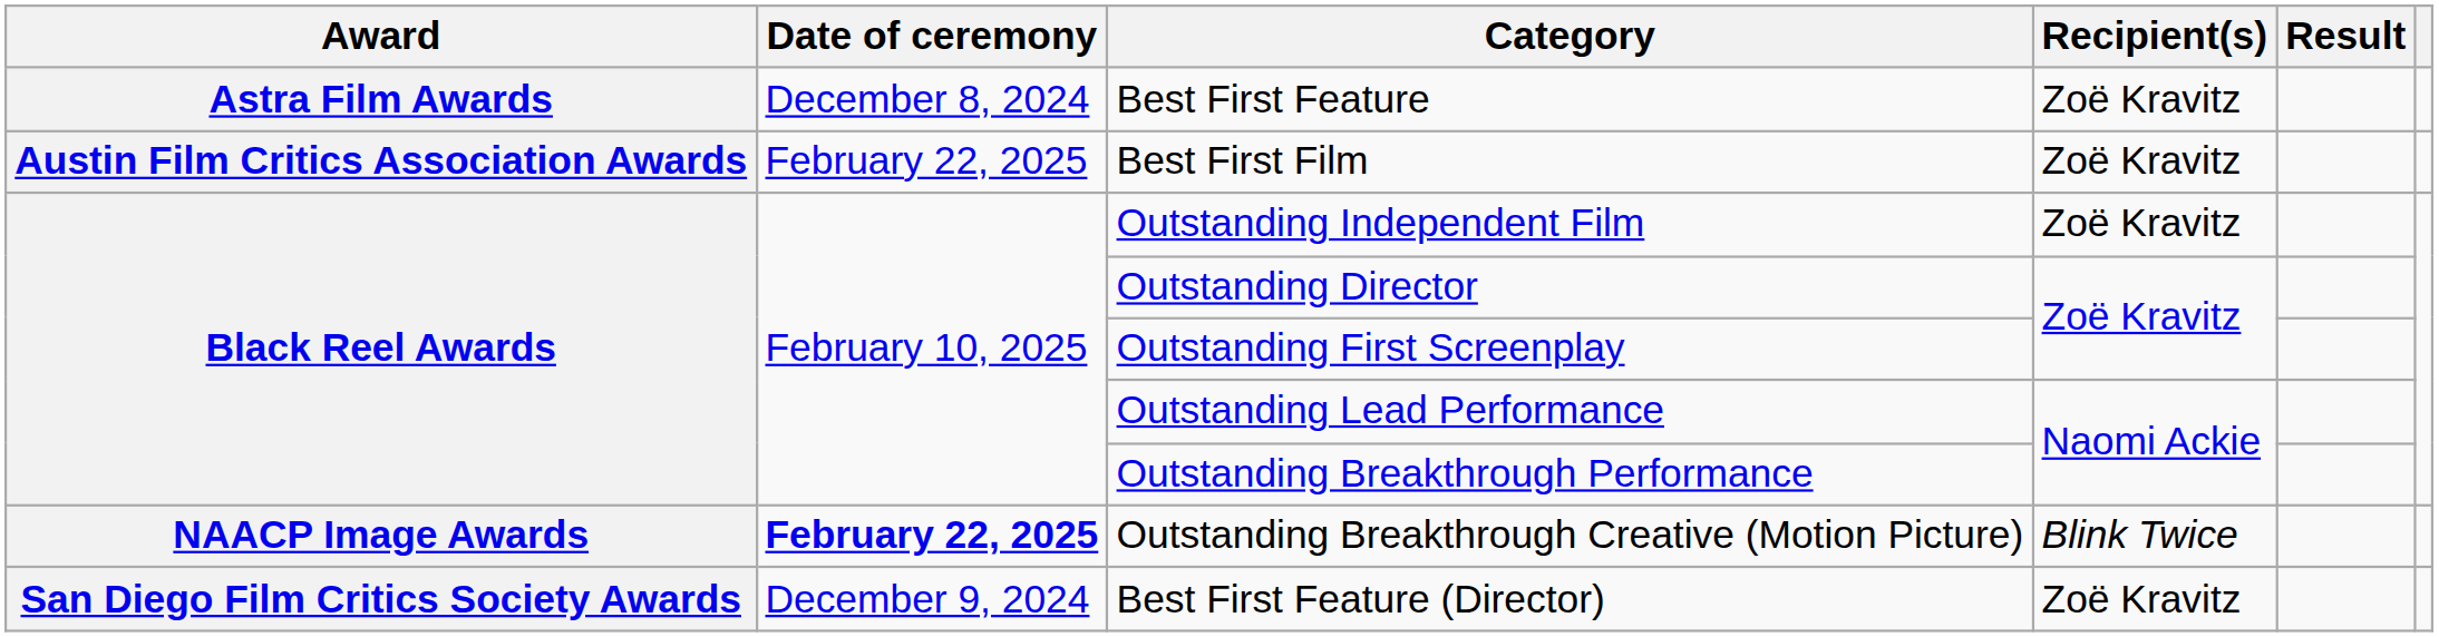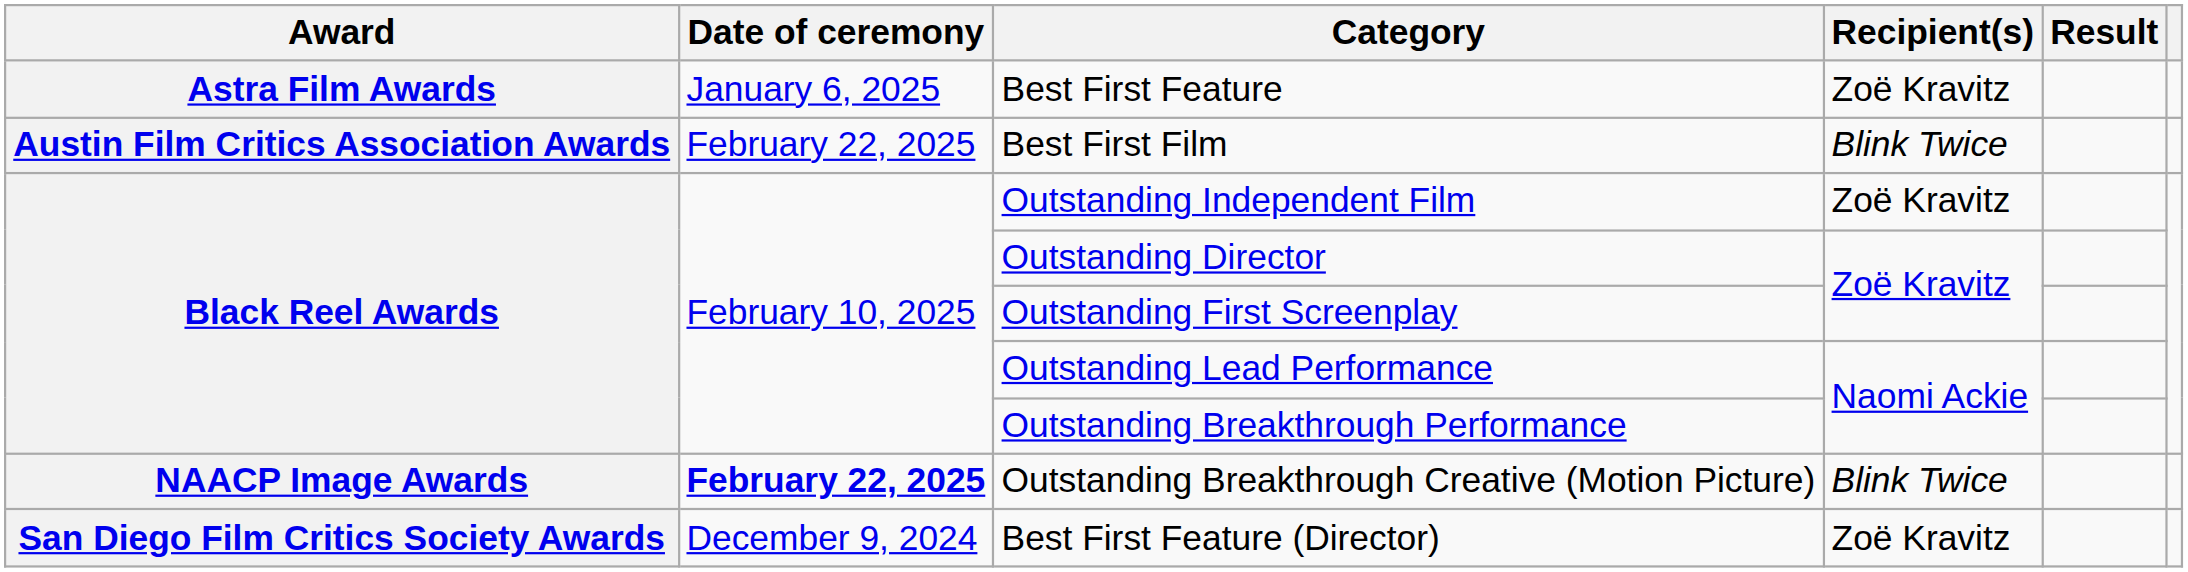 <table class="wikitable sortable plainrowheaders">
 <tr>
 <th scope="col">Award</th>
 <th scope="col">Date of ceremony</th>
 <th scope="col">Category</th>
 <th scope="col">Recipient(s)</th>
 <th>Result</th>
 <th class="unsortable" scope="col"></th>
 </tr>
 <tr>
 <th scope="row"><a href='#'>Astra Film Awards</a></th>
-<td><a href='#'>December 8, 2024</a></td>
+<td><a href='#'>	January 6, 2025</a></td>
 <td>Best First Feature</td>
 <td>Zoë Kravitz</td>
 <td></td>
 <td align="center"></td>
 </tr>
 <tr>
 <th scope="row"><a href='#'>Austin Film Critics Association Awards</a></th>
 <td><a href='#'>February 22, 2025</a></td>
 <td>Best First Film</td>
-<td>Zoë Kravitz</td>
+<td><em>Blink Twice</em></td>
 <td></td>
 <td align="center"></td>
 </tr>
 <tr>
 <th rowspan="5" scope="row"><a href='#'>Black Reel Awards</a></th>
 <td rowspan="5"><a href='#'>February 10, 2025</a></td>
 <td><a href='#'>Outstanding Independent Film</a></td>
 <td>Zoë Kravitz</td>
 <td></td>
 <td rowspan="5" align="center"></td>
 </tr>
 <tr>
 <td><a href='#'>Outstanding Director</a></td>
 <td rowspan="2"><a href='#'>Zoë Kravitz</a></td>
 <td></td>
 </tr>
 <tr>
 <td><a href='#'>Outstanding First Screenplay</a></td>
 <td></td>
 </tr>
 <tr>
 <td><a href='#'>Outstanding Lead Performance</a></td>
 <td rowspan="2"><a href='#'>Naomi Ackie</a></td>
 <td></td>
 </tr>
 <tr>
 <td><a href='#'>Outstanding Breakthrough Performance</a></td>
 <td></td>
 </tr>
 <tr>
 <th scope="row"><a href='#'>NAACP Image Awards</a></th>
 <td><strong><a href='#'>February 22, 2025</a></strong></td>
 <td>Outstanding Breakthrough Creative (Motion Picture)</td>
 <td><em>Blink Twice</em></td>
 <td></td>
 <td align="center"></td>
 </tr>
 <tr>
 <th scope="row"><a href='#'>San Diego Film Critics Society Awards</a></th>
 <td><a href='#'>	December 9, 2024</a></td>
 <td>Best First Feature (Director)</td>
 <td>Zoë Kravitz</td>
 <td></td>
 <td align="center"></td>
 </tr>
 </table>
